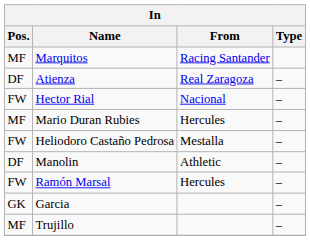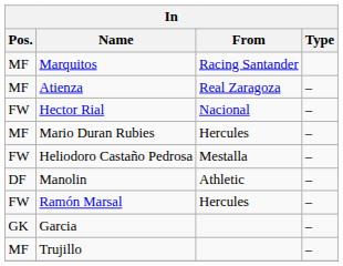 <table class="wikitable" style="font-size:90%;float:left; margin-right:1em;">
 <tr>
 <th colspan="4">In</th>
 </tr>
 <tr>
 <th>Pos.</th>
 <th>Name</th>
 <th>From</th>
 <th>Type</th>
 </tr>
 <tr>
 <td>MF</td>
 <td><a href='#'> Marquitos</a></td>
 <td><a href='#'>Racing Santander</a></td>
 <td></td>
 </tr>
 <tr>
-<td>DF</td>
+<td>MF</td>
 <td><a href='#'>Atienza</a></td>
 <td><a href='#'>Real Zaragoza</a></td>
 <td>–</td>
 </tr>
 <tr>
 <td>FW</td>
 <td><a href='#'>Hector Rial</a></td>
 <td><a href='#'>Nacional</a></td>
 <td>–</td>
 </tr>
 <tr>
 <td>MF</td>
 <td>Mario Duran Rubies</td>
 <td>Hercules</td>
 <td>–</td>
 </tr>
 <tr>
 <td>FW</td>
 <td>Heliodoro Castaño Pedrosa</td>
 <td>Mestalla</td>
 <td>–</td>
 </tr>
 <tr>
 <td>DF</td>
 <td>Manolin</td>
 <td>Athletic</td>
 <td>–</td>
 </tr>
 <tr>
 <td>FW</td>
 <td><a href='#'>Ramón Marsal</a></td>
 <td>Hercules</td>
 <td>–</td>
 </tr>
 <tr>
 <td>GK</td>
 <td>Garcia</td>
 <td></td>
 <td>–</td>
 </tr>
 <tr>
 <td>MF</td>
 <td>Trujillo</td>
 <td></td>
 <td>–</td>
 </tr>
 <tr>
 </tr>
 </table>
